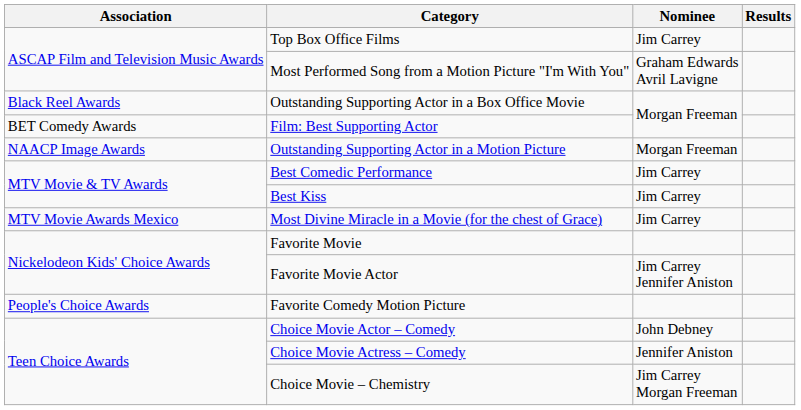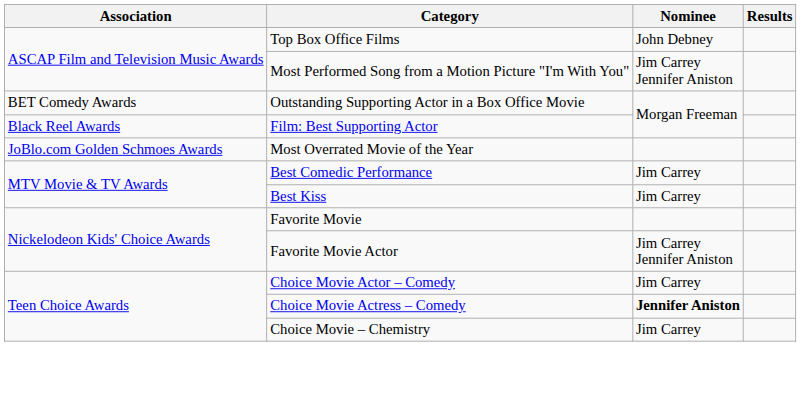 <table class="wikitable sortable plainrowheaders">
 <tr>
 <th scope="col">Association</th>
 <th scope="col">Category</th>
 <th scope="col">Nominee</th>
 <th scope="col">Results</th>
 </tr>
 <tr>
 <td rowspan="2"><a href='#'>ASCAP Film and Television Music Awards</a></td>
 <td>Top Box Office Films</td>
-<td>Jim Carrey</td>
+<td>John Debney</td>
 <td></td>
 </tr>
 <tr>
 <td>Most Performed Song from a Motion Picture "I'm With You"</td>
-<td>Graham Edwards<br>Avril Lavigne</td>
+<td>Jim Carrey<br>Jennifer Aniston</td>
 <td></td>
 </tr>
 <tr>
-<td><a href='#'>Black Reel Awards</a></td>
+<td>BET Comedy Awards</td>
 <td>Outstanding Supporting Actor in a Box Office Movie</td>
 <td rowspan="2">Morgan Freeman</td>
 <td></td>
 </tr>
 <tr>
-<td>BET Comedy Awards</td>
+<td><a href='#'>Black Reel Awards</a></td>
 <td><a href='#'>Film: Best Supporting Actor</a></td>
 <td></td>
 </tr>
 <tr>
-<td><a href='#'>NAACP Image Awards</a></td>
-<td><a href='#'>Outstanding Supporting Actor in a Motion Picture</a></td>
-<td>Morgan Freeman</td>
+<td><a href='#'>JoBlo.com Golden Schmoes Awards</a></td>
+<td>Most Overrated Movie of the Year</td>
+<td></td>
 <td></td>
 </tr>
 <tr>
 <td rowspan="2"><a href='#'>MTV Movie & TV Awards</a></td>
 <td><a href='#'>Best Comedic Performance</a></td>
 <td>Jim Carrey</td>
 <td></td>
 </tr>
 <tr>
 <td><a href='#'>Best Kiss</a></td>
-<td>Jim Carrey</td>
-<td></td>
-</tr>
-<tr>
-<td><a href='#'>MTV Movie Awards Mexico</a></td>
-<td><a href='#'>Most Divine Miracle in a Movie (for the chest of Grace)</a></td>
 <td>Jim Carrey</td>
 <td></td>
 </tr>
 <tr>
 <td rowspan="2"><a href='#'>Nickelodeon Kids' Choice Awards</a></td>
 <td>Favorite Movie</td>
 <td></td>
 <td></td>
 </tr>
 <tr>
 <td>Favorite Movie Actor</td>
 <td>Jim Carrey<br>Jennifer Aniston</td>
 <td></td>
 </tr>
 <tr>
-<td><a href='#'>People's Choice Awards</a></td>
-<td>Favorite Comedy Motion Picture</td>
-<td></td>
-<td></td>
-</tr>
-<tr>
 <td rowspan="3"><a href='#'>Teen Choice Awards</a></td>
 <td><a href='#'>Choice Movie Actor – Comedy</a></td>
-<td>John Debney</td>
+<td>Jim Carrey</td>
 <td></td>
 </tr>
 <tr>
 <td><a href='#'>Choice Movie Actress – Comedy</a></td>
-<td>Jennifer Aniston</td>
+<td><strong>Jennifer Aniston</strong></td>
 <td></td>
 </tr>
 <tr>
 <td>Choice Movie – Chemistry</td>
-<td>Jim Carrey<br> Morgan Freeman</td>
+<td>Jim Carrey</td>
 <td></td>
 </tr>
 </table>
